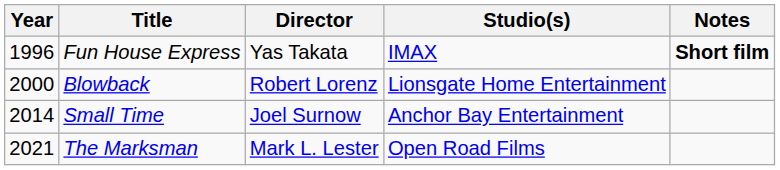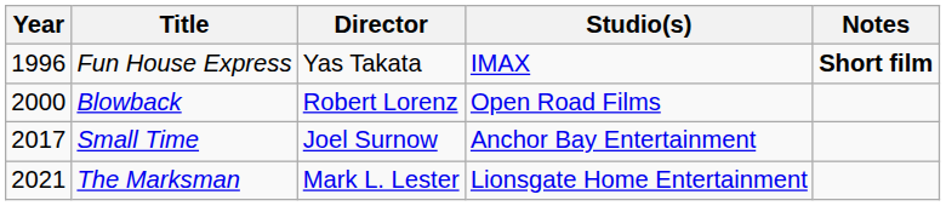 <table class="wikitable">
 <tr>
 <th>Year</th>
 <th>Title</th>
 <th>Director</th>
 <th>Studio(s)</th>
 <th>Notes</th>
 </tr>
 <tr>
 <td>1996</td>
 <td><em>Fun House Express</em></td>
 <td>Yas Takata</td>
 <td><a href='#'>IMAX</a></td>
 <td><strong>Short film</strong></td>
 </tr>
 <tr>
 <td>2000</td>
 <td><em><a href='#'>Blowback</a></em></td>
 <td><a href='#'>Robert Lorenz</a></td>
-<td><a href='#'>Lionsgate Home Entertainment</a></td>
+<td><a href='#'>Open Road Films</a></td>
 <td></td>
 </tr>
 <tr>
-<td>2014</td>
+<td>2017</td>
 <td><em><a href='#'>Small Time</a></em></td>
 <td><a href='#'>Joel Surnow</a></td>
 <td><a href='#'>Anchor Bay Entertainment</a></td>
 <td></td>
 </tr>
 <tr>
 <td>2021</td>
 <td><em><a href='#'>The Marksman</a></em></td>
 <td><a href='#'>Mark L. Lester</a></td>
-<td><a href='#'>Open Road Films</a></td>
+<td><a href='#'>Lionsgate Home Entertainment</a></td>
 <td></td>
 </tr>
 </table>
